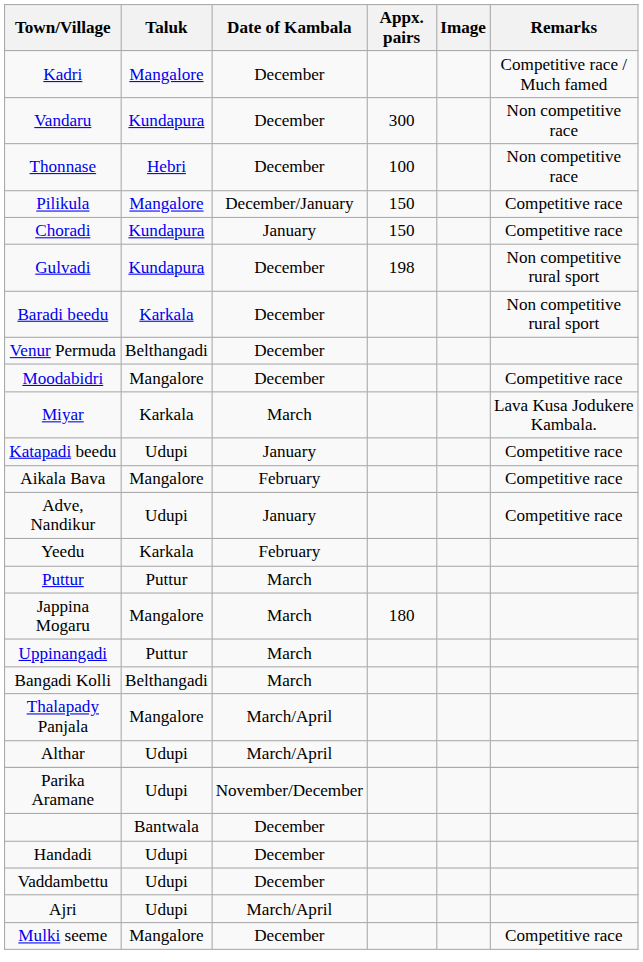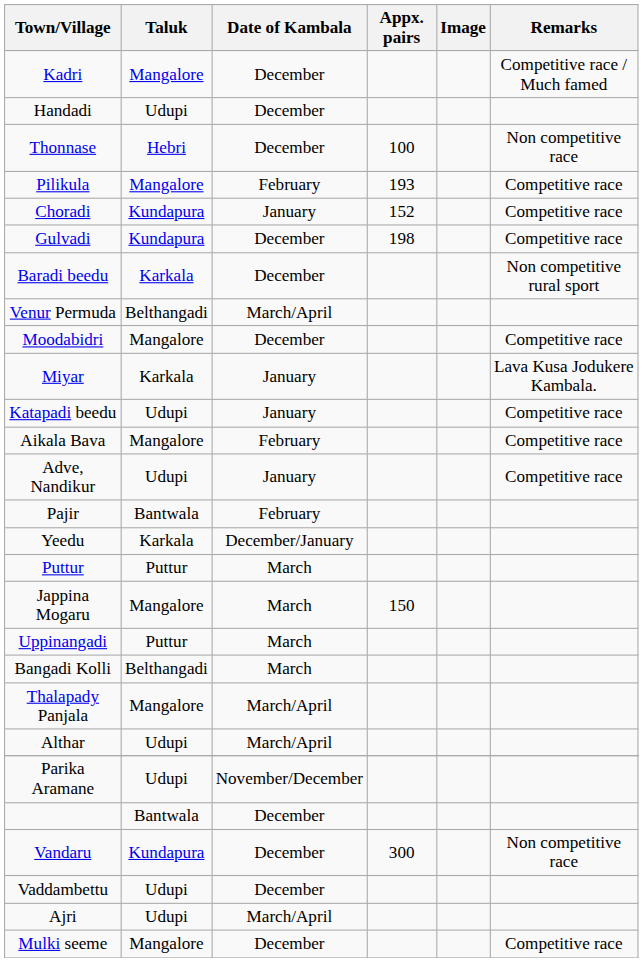 <table class="wikitable sortable" style="text-align:center;" width="95%">
 <tr>
 <th>Town/Village</th>
 <th>Taluk</th>
 <th>Date of Kambala</th>
 <th>Appx. pairs</th>
 <th>Image</th>
 <th>Remarks</th>
 </tr>
 <tr>
 <td><a href='#'>Kadri</a></td>
 <td><a href='#'>Mangalore</a></td>
 <td>December</td>
 <td></td>
 <td></td>
 <td>Competitive race / Much famed</td>
 </tr>
 <tr>
-<td><a href='#'>Vandaru</a></td>
-<td><a href='#'>Kundapura</a></td>
+<td>Handadi</td>
+<td>Udupi</td>
 <td>December</td>
-<td>300</td>
 <td></td>
-<td>Non competitive race</td>
+<td></td>
+<td></td>
 </tr>
 <tr>
 <td><a href='#'>Thonnase</a></td>
 <td><a href='#'>Hebri</a></td>
 <td>December</td>
 <td>100</td>
 <td></td>
 <td>Non competitive race</td>
 </tr>
 <tr>
 <td><a href='#'>Pilikula</a></td>
 <td><a href='#'>Mangalore</a></td>
-<td>December/January</td>
-<td>150</td>
+<td>February</td>
+<td>193</td>
 <td></td>
 <td>Competitive race</td>
 </tr>
 <tr>
 <td><a href='#'>Choradi</a></td>
 <td><a href='#'>Kundapura</a></td>
 <td>January</td>
-<td>150</td>
+<td>152</td>
 <td></td>
 <td>Competitive race</td>
 </tr>
 <tr>
 <td><a href='#'>Gulvadi</a></td>
 <td><a href='#'>Kundapura</a></td>
 <td>December</td>
 <td>198</td>
 <td></td>
-<td>Non competitive rural sport</td>
+<td>Competitive race</td>
 </tr>
 <tr>
 <td><a href='#'>Baradi beedu</a></td>
 <td><a href='#'>Karkala</a></td>
 <td>December</td>
 <td></td>
 <td></td>
 <td>Non competitive rural sport</td>
 </tr>
 <tr>
 <td><a href='#'>Venur</a> Permuda</td>
 <td>Belthangadi</td>
-<td>December</td>
+<td>March/April</td>
 <td></td>
 <td></td>
 <td></td>
 </tr>
 <tr>
 <td><a href='#'>Moodabidri</a></td>
 <td>Mangalore</td>
 <td>December</td>
 <td></td>
 <td></td>
 <td>Competitive race</td>
 </tr>
 <tr>
 <td><a href='#'>Miyar</a></td>
 <td>Karkala</td>
-<td>March</td>
+<td>January</td>
 <td></td>
 <td></td>
 <td>Lava Kusa Jodukere Kambala.</td>
 </tr>
 <tr>
 <td><a href='#'>Katapadi</a> beedu</td>
 <td>Udupi</td>
 <td>January</td>
 <td></td>
 <td></td>
 <td>Competitive race</td>
 </tr>
 <tr>
 <td>Aikala Bava</td>
 <td>Mangalore</td>
 <td>February</td>
 <td></td>
 <td></td>
 <td>Competitive race</td>
 </tr>
 <tr>
 <td>Adve, Nandikur</td>
 <td>Udupi</td>
 <td>January</td>
 <td></td>
 <td></td>
 <td>Competitive race</td>
 </tr>
 <tr>
+<td>Pajir</td>
+<td>Bantwala</td>
+<td>February</td>
+<td></td>
+<td></td>
+<td></td>
+</tr>
+<tr>
 <td>Yeedu</td>
 <td>Karkala</td>
-<td>February</td>
+<td>December/January</td>
 <td></td>
 <td></td>
 <td></td>
 </tr>
 <tr>
 <td><a href='#'>Puttur</a></td>
 <td>Puttur</td>
 <td>March</td>
 <td></td>
 <td></td>
 <td></td>
 </tr>
 <tr>
 <td>Jappina Mogaru</td>
 <td>Mangalore</td>
 <td>March</td>
-<td>180</td>
+<td>150</td>
 <td></td>
 <td></td>
 </tr>
 <tr>
 <td><a href='#'>Uppinangadi</a></td>
 <td>Puttur</td>
 <td>March</td>
 <td></td>
 <td></td>
 <td></td>
 </tr>
 <tr>
 <td>Bangadi Kolli</td>
 <td>Belthangadi</td>
 <td>March</td>
 <td></td>
 <td></td>
 <td></td>
 </tr>
 <tr>
 <td><a href='#'>Thalapady</a> Panjala</td>
 <td>Mangalore</td>
 <td>March/April</td>
 <td></td>
 <td></td>
 <td></td>
 </tr>
 <tr>
 <td>Althar</td>
 <td>Udupi</td>
 <td>March/April</td>
 <td></td>
 <td></td>
 <td></td>
 </tr>
 <tr>
 </tr>
 <tr>
 <td>Parika Aramane</td>
 <td>Udupi</td>
 <td>November/December</td>
 <td></td>
 <td></td>
 <td></td>
 </tr>
 <tr>
 <td></td>
 <td>Bantwala</td>
 <td>December</td>
 <td></td>
 <td></td>
 <td></td>
 </tr>
 <tr>
-<td>Handadi</td>
-<td>Udupi</td>
+<td><a href='#'>Vandaru</a></td>
+<td><a href='#'>Kundapura</a></td>
 <td>December</td>
+<td>300</td>
 <td></td>
-<td></td>
-<td></td>
+<td>Non competitive race</td>
 </tr>
 <tr>
 <td>Vaddambettu</td>
 <td>Udupi</td>
 <td>December</td>
 <td></td>
 <td></td>
 <td></td>
 </tr>
 <tr>
 <td>Ajri</td>
 <td>Udupi</td>
 <td>March/April</td>
 <td></td>
 <td></td>
 <td></td>
 </tr>
 <tr>
 <td><a href='#'>Mulki</a> seeme</td>
 <td>Mangalore</td>
 <td>December</td>
 <td></td>
 <td></td>
 <td>Competitive race</td>
 </tr>
 </table>
